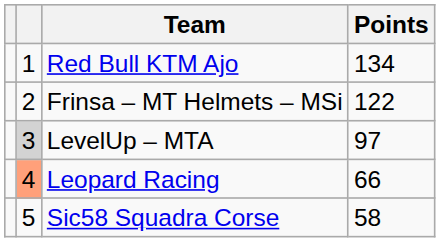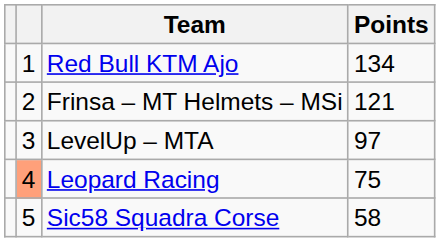 <table class="wikitable" style="font-size: 95%;">
 <tr>
 <th></th>
 <th></th>
 <th>Team</th>
 <th>Points</th>
 </tr>
 <tr>
 <td></td>
 <td align=center>1</td>
 <td> <a href='#'>Red Bull KTM Ajo</a></td>
 <td align=left>134</td>
 </tr>
 <tr>
 <td></td>
 <td align=center>2</td>
 <td> Frinsa – MT Helmets – MSi</td>
-<td align=left>122</td>
+<td align=left>121</td>
 </tr>
 <tr>
 <td></td>
-<td align=center style="background: lightgrey;">3</td>
+<td align=center>3</td>
 <td> LevelUp – MTA</td>
 <td align=left>97</td>
 </tr>
 <tr>
 <td></td>
 <td align=center style="background: lightsalmon;">4</td>
 <td> <a href='#'>Leopard Racing</a></td>
-<td align=left>66</td>
+<td align=left>75</td>
 </tr>
 <tr>
 <td></td>
 <td align=center>5</td>
 <td> <a href='#'>Sic58 Squadra Corse</a></td>
 <td align=left>58</td>
 </tr>
 </table>
